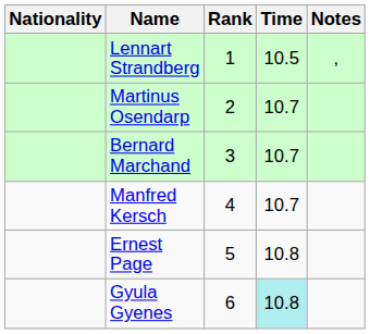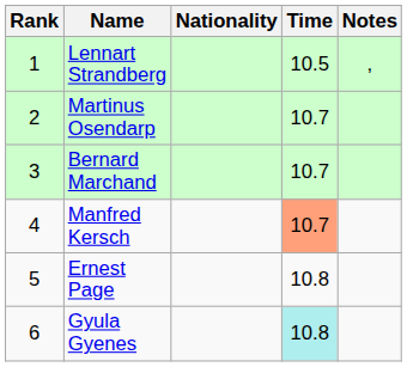 <table class="wikitable sortable" style="text-align:center;width: 50%">
 <tr>
+<th>Rank</th>
+<th>Name</th>
 <th>Nationality</th>
-<th>Name</th>
-<th>Rank</th>
 <th>Time</th>
 <th>Notes</th>
 </tr>
 <tr bgcolor=ccffcc>
+<td>1</td>
+<td align=left><a href='#'>Lennart Strandberg</a></td>
 <td align=left></td>
-<td align=left><a href='#'>Lennart Strandberg</a></td>
-<td>1</td>
 <td>10.5</td>
 <td>, </td>
 </tr>
 <tr bgcolor=ccffcc>
+<td>2</td>
+<td align=left><a href='#'>Martinus Osendarp</a></td>
 <td align=left></td>
-<td align=left><a href='#'>Martinus Osendarp</a></td>
-<td>2</td>
 <td>10.7</td>
 <td></td>
 </tr>
 <tr bgcolor=ccffcc>
+<td>3</td>
+<td align=left><a href='#'>Bernard Marchand</a></td>
 <td align=left></td>
-<td align=left><a href='#'>Bernard Marchand</a></td>
-<td>3</td>
 <td>10.7</td>
 <td></td>
 </tr>
 <tr>
+<td>4</td>
+<td align=left><a href='#'>Manfred Kersch</a></td>
 <td align=left></td>
-<td align=left><a href='#'>Manfred Kersch</a></td>
-<td>4</td>
-<td>10.7</td>
+<td style="background: lightsalmon;">10.7</td>
 <td></td>
 </tr>
 <tr>
+<td>5</td>
+<td align=left><a href='#'>Ernest Page</a></td>
 <td align=left></td>
-<td align=left><a href='#'>Ernest Page</a></td>
-<td>5</td>
 <td>10.8</td>
 <td></td>
 </tr>
 <tr>
+<td>6</td>
+<td align=left><a href='#'>Gyula Gyenes</a></td>
 <td align=left></td>
-<td align=left><a href='#'>Gyula Gyenes</a></td>
-<td>6</td>
 <td style="background: paleturquoise;">10.8</td>
 <td></td>
 </tr>
 </table>
